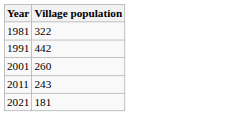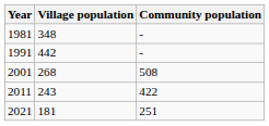 <table class="wikitable">
 <tr>
 <th>Year</th>
 <th>Village population</th>
+<th>Community population</th>
 </tr>
 <tr>
 <td>1981</td>
-<td>322</td>
+<td>348</td>
+<td>-</td>
 </tr>
 <tr>
 <td>1991</td>
 <td>442</td>
+<td>-</td>
 </tr>
 <tr>
 <td>2001</td>
-<td>260</td>
+<td>268</td>
+<td>508</td>
 </tr>
 <tr>
 <td>2011</td>
 <td>243</td>
+<td>422</td>
 </tr>
 <tr>
 <td>2021</td>
 <td>181</td>
+<td>251</td>
 </tr>
 </table>
